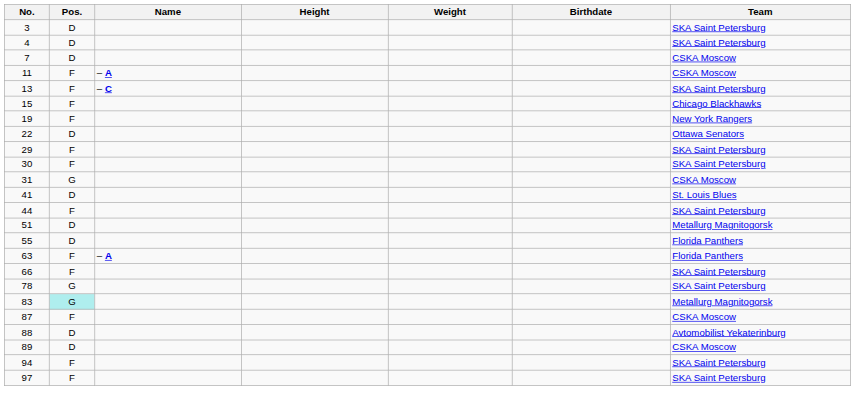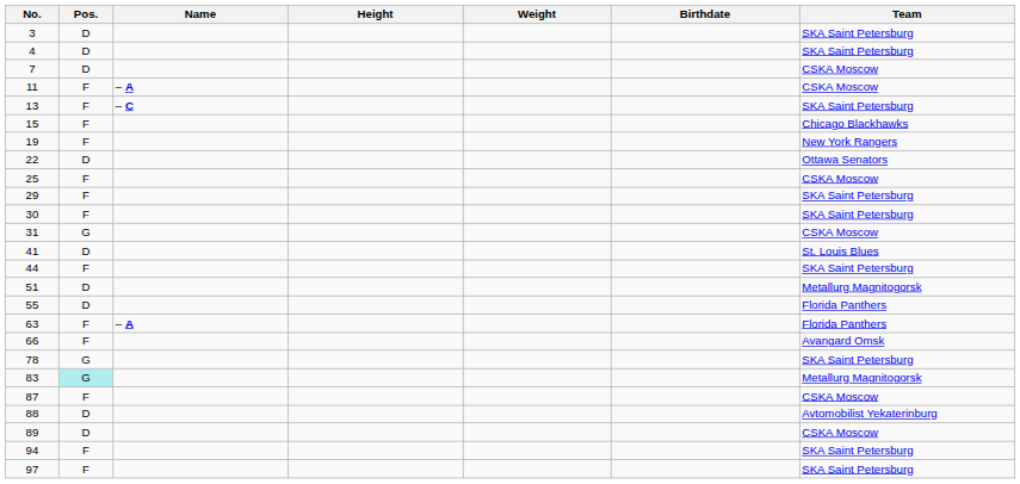 <table width="100%" class="wikitable sortable" style="font-size: 90%; text-align: center;">
 <tr>
 <th style="width: 4%;">No.</th>
 <th style="width: 4%;">Pos.</th>
 <th style="width: 13%;">Name</th>
 <th style="width: 13%;">Height</th>
 <th style="width: 11%;">Weight</th>
 <th style="width: 14%;">Birthdate</th>
 <th style="width: 16%;">Team</th>
 </tr>
 <tr>
 <td>3</td>
 <td>D</td>
 <td align=left></td>
 <td></td>
 <td></td>
 <td></td>
 <td style="text-align:left;"> <a href='#'>SKA Saint Petersburg</a></td>
 </tr>
 <tr>
 <td>4</td>
 <td>D</td>
 <td align=left></td>
 <td></td>
 <td></td>
 <td></td>
 <td style="text-align:left;"> <a href='#'>SKA Saint Petersburg</a></td>
 </tr>
 <tr>
 <td>7</td>
 <td>D</td>
 <td align=left></td>
 <td></td>
 <td></td>
 <td></td>
 <td style="text-align:left;"> <a href='#'>CSKA Moscow</a></td>
 </tr>
 <tr>
 <td>11</td>
 <td>F</td>
 <td align=left> – <strong><a href='#'>A</a></strong></td>
 <td></td>
 <td></td>
 <td></td>
 <td style="text-align:left;"> <a href='#'>CSKA Moscow</a></td>
 </tr>
 <tr>
 <td>13</td>
 <td>F</td>
 <td align=left> – <strong><a href='#'>C</a></strong></td>
 <td></td>
 <td></td>
 <td></td>
 <td style="text-align:left;"> <a href='#'>SKA Saint Petersburg</a></td>
 </tr>
 <tr>
 <td>15</td>
 <td>F</td>
 <td align=left></td>
 <td></td>
 <td></td>
 <td></td>
 <td style="text-align:left;"> <a href='#'>Chicago Blackhawks</a></td>
 </tr>
 <tr>
 <td>19</td>
 <td>F</td>
 <td align=left></td>
 <td></td>
 <td></td>
 <td></td>
 <td style="text-align:left;"> <a href='#'>New York Rangers</a></td>
 </tr>
 <tr>
 <td>22</td>
 <td>D</td>
 <td align=left></td>
 <td></td>
 <td></td>
 <td></td>
 <td style="text-align:left;"> <a href='#'>Ottawa Senators</a></td>
 </tr>
 <tr>
+<td>25</td>
+<td>F</td>
+<td align=left></td>
+<td></td>
+<td></td>
+<td></td>
+<td style="text-align:left;"> <a href='#'>CSKA Moscow</a></td>
+</tr>
+<tr>
 <td>29</td>
 <td>F</td>
 <td align=left></td>
 <td></td>
 <td></td>
 <td></td>
 <td style="text-align:left;"> <a href='#'>SKA Saint Petersburg</a></td>
 </tr>
 <tr>
 <td>30</td>
 <td>F</td>
 <td align=left></td>
 <td></td>
 <td></td>
 <td></td>
 <td style="text-align:left;"> <a href='#'>SKA Saint Petersburg</a></td>
 </tr>
 <tr>
 <td>31</td>
 <td>G</td>
 <td align=left></td>
 <td></td>
 <td></td>
 <td></td>
 <td style="text-align:left;"> <a href='#'>CSKA Moscow</a></td>
 </tr>
 <tr>
 <td>41</td>
 <td>D</td>
 <td align=left></td>
 <td></td>
 <td></td>
 <td></td>
 <td style="text-align:left;"> <a href='#'>St. Louis Blues</a></td>
 </tr>
 <tr>
 <td>44</td>
 <td>F</td>
 <td align=left></td>
 <td></td>
 <td></td>
 <td></td>
 <td style="text-align:left;"> <a href='#'>SKA Saint Petersburg</a></td>
 </tr>
 <tr>
 <td>51</td>
 <td>D</td>
 <td align=left></td>
 <td></td>
 <td></td>
 <td></td>
 <td style="text-align:left;"> <a href='#'>Metallurg Magnitogorsk</a></td>
 </tr>
 <tr>
 <td>55</td>
 <td>D</td>
 <td align=left></td>
 <td></td>
 <td></td>
 <td></td>
 <td style="text-align:left;"> <a href='#'>Florida Panthers</a></td>
 </tr>
 <tr>
 <td>63</td>
 <td>F</td>
 <td align=left> – <strong><a href='#'>A</a></strong></td>
 <td></td>
 <td></td>
 <td></td>
 <td style="text-align:left;"> <a href='#'>Florida Panthers</a></td>
 </tr>
 <tr>
 <td>66</td>
 <td>F</td>
 <td align=left></td>
 <td></td>
 <td></td>
 <td></td>
-<td style="text-align:left;"> <a href='#'>SKA Saint Petersburg</a></td>
+<td style="text-align:left;"> <a href='#'>Avangard Omsk</a></td>
 </tr>
 <tr>
 <td>78</td>
 <td>G</td>
 <td align=left></td>
 <td></td>
 <td></td>
 <td></td>
 <td style="text-align:left;"> <a href='#'>SKA Saint Petersburg</a></td>
 </tr>
 <tr>
 <td>83</td>
 <td style="background: paleturquoise;">G</td>
 <td align=left></td>
 <td></td>
 <td></td>
 <td></td>
 <td style="text-align:left;"> <a href='#'>Metallurg Magnitogorsk</a></td>
 </tr>
 <tr>
 <td>87</td>
 <td>F</td>
 <td align=left></td>
 <td></td>
 <td></td>
 <td></td>
 <td style="text-align:left;"> <a href='#'>CSKA Moscow</a></td>
 </tr>
 <tr>
 <td>88</td>
 <td>D</td>
 <td align=left></td>
 <td></td>
 <td></td>
 <td></td>
 <td style="text-align:left;"> <a href='#'>Avtomobilist Yekaterinburg</a></td>
 </tr>
 <tr>
 <td>89</td>
 <td>D</td>
 <td align=left></td>
 <td></td>
 <td></td>
 <td></td>
 <td style="text-align:left;"> <a href='#'>CSKA Moscow</a></td>
 </tr>
 <tr>
 <td>94</td>
 <td>F</td>
 <td align=left></td>
 <td></td>
 <td></td>
 <td></td>
 <td style="text-align:left;"> <a href='#'>SKA Saint Petersburg</a></td>
 </tr>
 <tr>
 <td>97</td>
 <td>F</td>
 <td align=left></td>
 <td></td>
 <td></td>
 <td></td>
 <td style="text-align:left;"> <a href='#'>SKA Saint Petersburg</a></td>
 </tr>
 </table>
